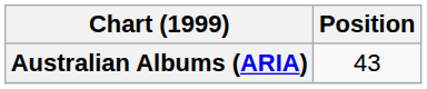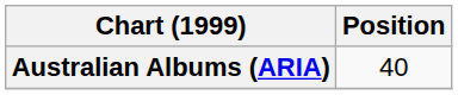 <table class="wikitable plainrowheaders" style="text-align:center">
 <tr>
 <th scope="col">Chart (1999)</th>
 <th scope="col">Position</th>
 </tr>
 <tr>
 <th scope="row">Australian Albums (<a href='#'>ARIA</a>)</th>
-<td>43</td>
+<td>40</td>
 </tr>
 <tr>
 </tr>
 </table>
